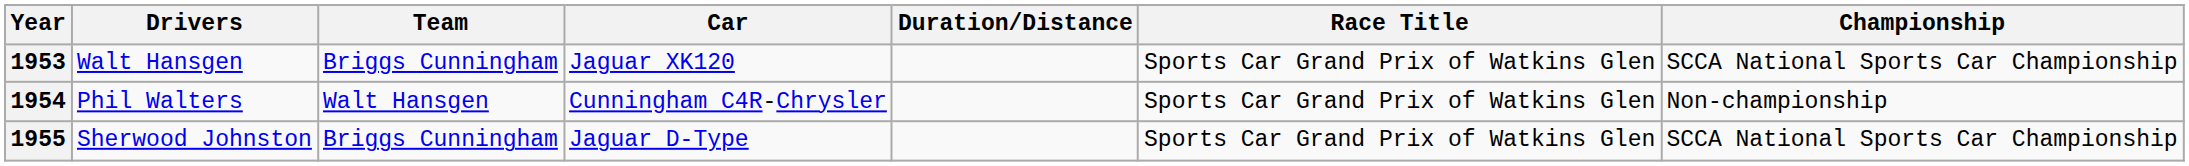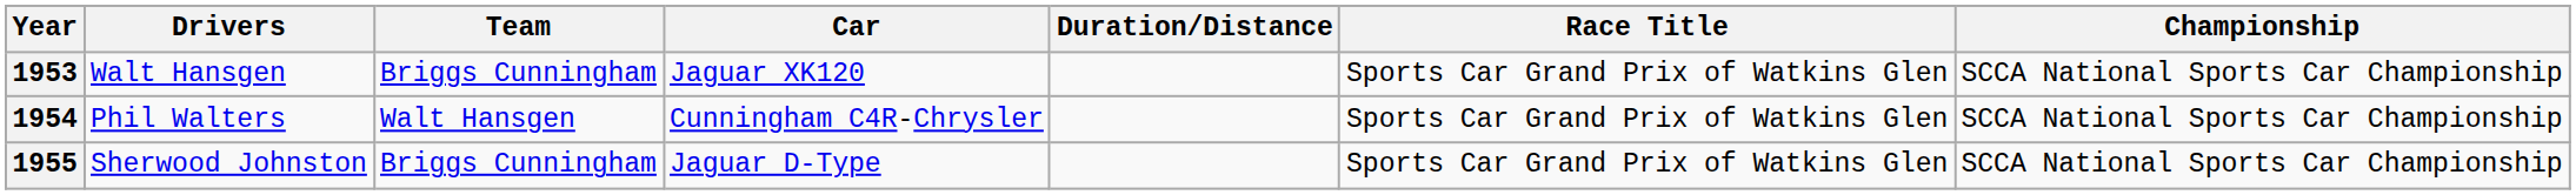 <table class="wikitable" style="font-size: 90%;">
 <tr>
 <th>Year</th>
 <th>Drivers</th>
 <th>Team</th>
 <th>Car</th>
 <th>Duration/Distance</th>
 <th>Race Title</th>
 <th>Championship</th>
 </tr>
 <tr>
 <th>1953</th>
 <td> <a href='#'>Walt Hansgen</a></td>
 <td> <a href='#'>Briggs Cunningham</a></td>
 <td><a href='#'>Jaguar XK120</a></td>
 <td></td>
 <td>Sports Car Grand Prix of Watkins Glen</td>
 <td>SCCA National Sports Car Championship</td>
 </tr>
 <tr>
 <th>1954</th>
 <td> <a href='#'>Phil Walters</a></td>
 <td> <a href='#'>Walt Hansgen</a></td>
 <td><a href='#'>Cunningham C4R</a>-<a href='#'>Chrysler</a></td>
 <td></td>
 <td>Sports Car Grand Prix of Watkins Glen</td>
-<td>Non-championship</td>
+<td>SCCA National Sports Car Championship</td>
 </tr>
 <tr>
 <th>1955</th>
 <td> <a href='#'>Sherwood Johnston</a></td>
 <td> <a href='#'>Briggs Cunningham</a></td>
 <td><a href='#'>Jaguar D-Type</a></td>
 <td></td>
 <td>Sports Car Grand Prix of Watkins Glen</td>
 <td>SCCA National Sports Car Championship</td>
 </tr>
 </table>
